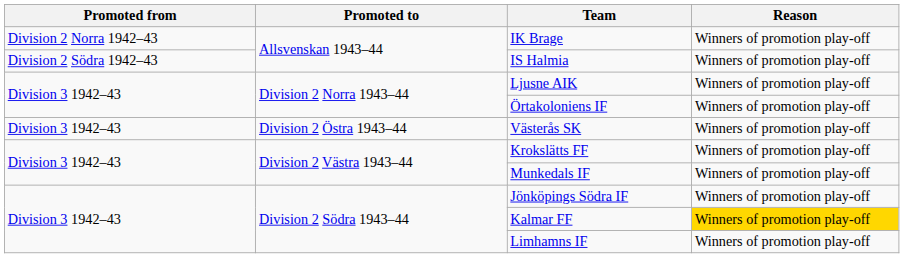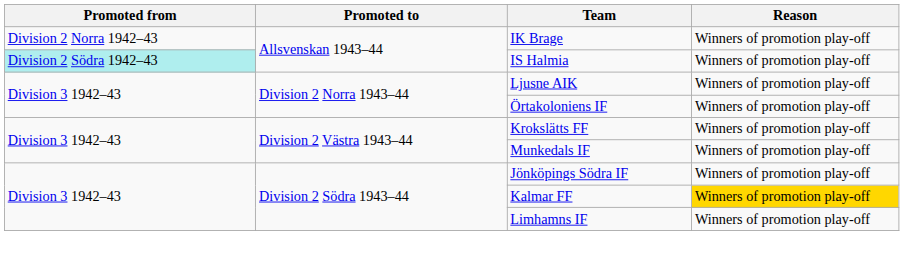 <table class="wikitable" style="text-align: left;">
 <tr>
 <th style="width: 275px;">Promoted from</th>
 <th style="width: 275px;">Promoted to</th>
 <th style="width: 200px;">Team</th>
 <th style="width: 225px;">Reason</th>
 </tr>
 <tr>
 <td><a href='#'>Division 2</a> <a href='#'>Norra</a> 1942–43</td>
 <td rowspan=2><a href='#'>Allsvenskan</a> 1943–44</td>
 <td><a href='#'>IK Brage</a></td>
 <td>Winners of promotion play-off</td>
 </tr>
 <tr>
-<td><a href='#'>Division 2</a> <a href='#'>Södra</a> 1942–43</td>
+<td style="background: paleturquoise;"><a href='#'>Division 2</a> <a href='#'>Södra</a> 1942–43</td>
 <td><a href='#'>IS Halmia</a></td>
 <td>Winners of promotion play-off</td>
 </tr>
 <tr>
 <td rowspan=2><a href='#'>Division 3</a> 1942–43</td>
 <td rowspan=2><a href='#'>Division 2</a> <a href='#'>Norra</a> 1943–44</td>
 <td><a href='#'>Ljusne AIK</a></td>
 <td>Winners of promotion play-off</td>
 </tr>
 <tr>
 <td><a href='#'>Örtakoloniens IF</a></td>
-<td>Winners of promotion play-off</td>
-</tr>
-<tr>
-<td><a href='#'>Division 3</a> 1942–43</td>
-<td><a href='#'>Division 2</a> <a href='#'>Östra</a> 1943–44</td>
-<td><a href='#'>Västerås SK</a></td>
 <td>Winners of promotion play-off</td>
 </tr>
 <tr>
 <td rowspan=2><a href='#'>Division 3</a> 1942–43</td>
 <td rowspan=2><a href='#'>Division 2</a> <a href='#'>Västra</a> 1943–44</td>
 <td><a href='#'>Krokslätts FF</a></td>
 <td>Winners of promotion play-off</td>
 </tr>
 <tr>
 <td><a href='#'>Munkedals IF</a></td>
 <td>Winners of promotion play-off</td>
 </tr>
 <tr>
 <td rowspan=3><a href='#'>Division 3</a> 1942–43</td>
 <td rowspan=3><a href='#'>Division 2</a> <a href='#'>Södra</a> 1943–44</td>
 <td><a href='#'>Jönköpings Södra IF</a></td>
 <td>Winners of promotion play-off</td>
 </tr>
 <tr>
 <td><a href='#'>Kalmar FF</a></td>
 <td style="background: gold;">Winners of promotion play-off</td>
 </tr>
 <tr>
 <td><a href='#'>Limhamns IF</a></td>
 <td>Winners of promotion play-off</td>
 </tr>
 </table>
